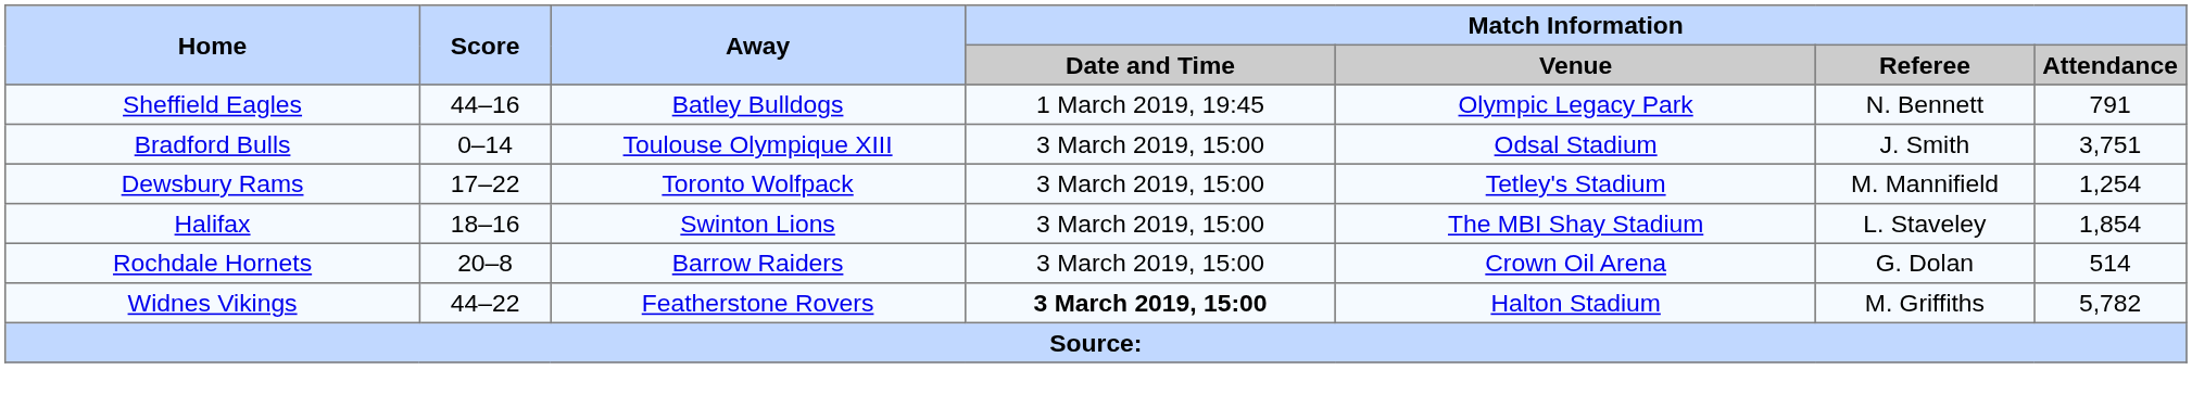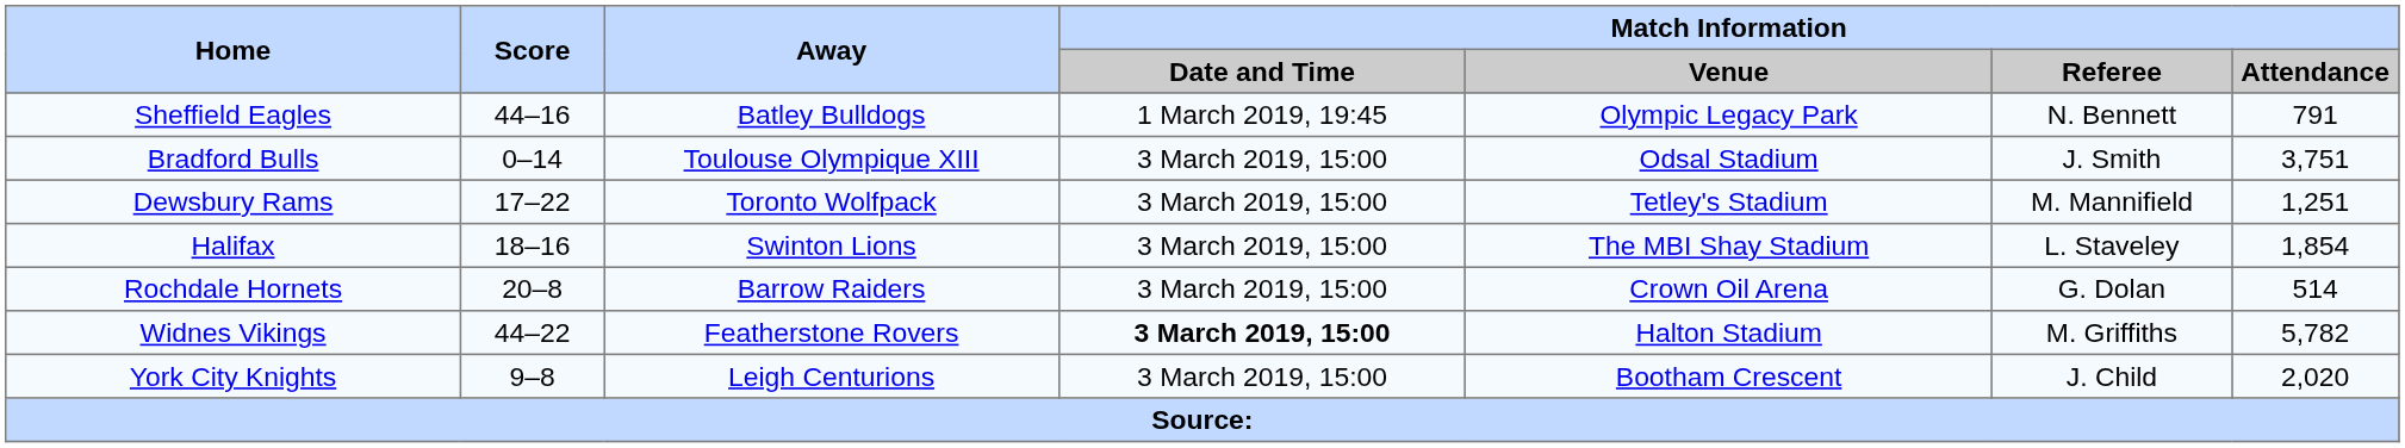 <table border=1 style="border-collapse:collapse; font-size:90%; text-align:center;" cellpadding=3 cellspacing=0 width=100%>
 <tr bgcolor="#c1d8ff">
 <th rowspan="2" width="19%">Home</th>
 <th rowspan="2" width="6%">Score</th>
 <th rowspan="2" width="19%">Away</th>
 <th colspan="4">Match Information</th>
 </tr>
 <tr bgcolor="#cccccc">
 <th width="17%">Date and Time</th>
 <th width="22%">Venue</th>
 <th width="10%">Referee</th>
 <th width="7%">Attendance</th>
 </tr>
 <tr bgcolor="#f5faff">
 <td> <a href='#'>Sheffield Eagles</a></td>
 <td>44–16</td>
 <td> <a href='#'>Batley Bulldogs</a></td>
 <td>1 March 2019, 19:45</td>
 <td><a href='#'>Olympic Legacy Park</a></td>
 <td>N. Bennett</td>
 <td>791</td>
 </tr>
 <tr bgcolor="#f5faff">
 <td> <a href='#'>Bradford Bulls</a></td>
 <td>0–14</td>
 <td> <a href='#'>Toulouse Olympique XIII</a></td>
 <td>3 March 2019, 15:00</td>
 <td><a href='#'>Odsal Stadium</a></td>
 <td>J. Smith</td>
 <td>3,751</td>
 </tr>
 <tr bgcolor="#f5faff">
 <td> <a href='#'>Dewsbury Rams</a></td>
 <td>17–22</td>
 <td> <a href='#'>Toronto Wolfpack</a></td>
 <td>3 March 2019, 15:00</td>
 <td><a href='#'>Tetley's Stadium</a></td>
 <td>M. Mannifield</td>
-<td>1,254</td>
+<td>1,251</td>
 </tr>
 <tr bgcolor="#f5faff">
 <td> <a href='#'>Halifax</a></td>
 <td>18–16</td>
 <td> <a href='#'>Swinton Lions</a></td>
 <td>3 March 2019, 15:00</td>
 <td><a href='#'>The MBI Shay Stadium</a></td>
 <td>L. Staveley</td>
 <td>1,854</td>
 </tr>
 <tr bgcolor="#f5faff">
 <td> <a href='#'>Rochdale Hornets</a></td>
 <td>20–8</td>
 <td> <a href='#'>Barrow Raiders</a></td>
 <td>3 March 2019, 15:00</td>
 <td><a href='#'>Crown Oil Arena</a></td>
 <td>G. Dolan</td>
 <td>514</td>
 </tr>
 <tr bgcolor="#f5faff">
 <td> <a href='#'>Widnes Vikings</a></td>
 <td>44–22</td>
 <td> <a href='#'>Featherstone Rovers</a></td>
 <td><strong>3 March 2019, 15:00</strong></td>
 <td><a href='#'>Halton Stadium</a></td>
 <td>M. Griffiths</td>
 <td>5,782</td>
 </tr>
+<tr bgcolor="#f5faff">
+<td> <a href='#'>York City Knights</a></td>
+<td>9–8</td>
+<td> <a href='#'>Leigh Centurions</a></td>
+<td>3 March 2019, 15:00</td>
+<td><a href='#'>Bootham Crescent</a></td>
+<td>J. Child</td>
+<td>2,020</td>
+</tr>
 <tr bgcolor="#c1d8ff">
 <th colspan="7">Source:</th>
 </tr>
 </table>
